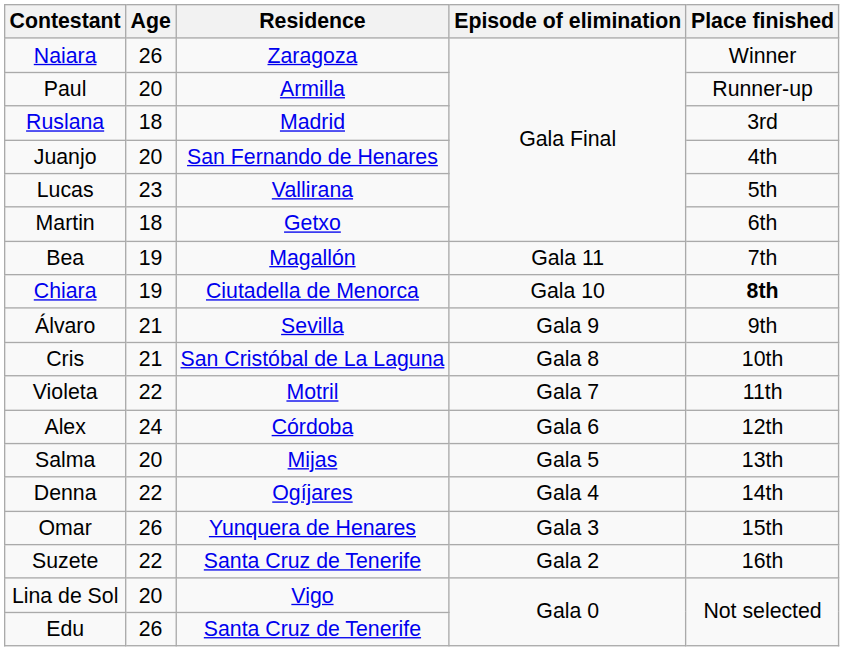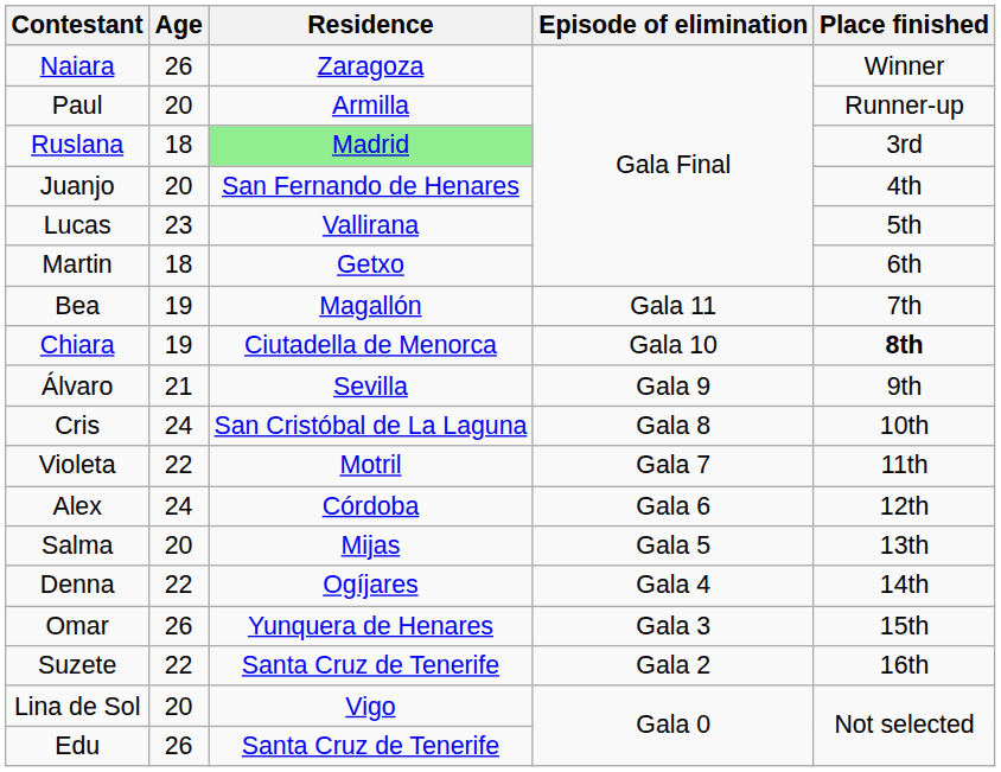 <table class="wikitable" style="text-align:center">
 <tr>
 <th>Contestant</th>
 <th>Age</th>
 <th>Residence</th>
 <th>Episode of elimination</th>
 <th>Place finished</th>
 </tr>
 <tr>
 <td><a href='#'>Naiara</a></td>
 <td>26</td>
 <td><a href='#'>Zaragoza</a></td>
 <td rowspan=6>Gala Final</td>
 <td>Winner</td>
 </tr>
 <tr>
 <td>Paul</td>
 <td>20</td>
 <td><a href='#'>Armilla</a></td>
 <td>Runner-up</td>
 </tr>
 <tr>
 <td><a href='#'>Ruslana</a></td>
 <td>18</td>
-<td><a href='#'>Madrid</a></td>
+<td style="background: lightgreen;"><a href='#'>Madrid</a></td>
 <td>3rd</td>
 </tr>
 <tr>
 <td>Juanjo</td>
 <td>20</td>
 <td><a href='#'>San Fernando de Henares</a></td>
 <td>4th</td>
 </tr>
 <tr>
 <td>Lucas</td>
 <td>23</td>
 <td><a href='#'>Vallirana</a></td>
 <td>5th</td>
 </tr>
 <tr>
 <td>Martin</td>
 <td>18</td>
 <td><a href='#'>Getxo</a></td>
 <td>6th</td>
 </tr>
 <tr>
 <td>Bea</td>
 <td>19</td>
 <td><a href='#'>Magallón</a></td>
 <td>Gala 11</td>
 <td>7th</td>
 </tr>
 <tr>
 <td><a href='#'>Chiara</a></td>
 <td>19</td>
 <td><a href='#'>Ciutadella de Menorca</a></td>
 <td>Gala 10</td>
 <td><strong>8th</strong></td>
 </tr>
 <tr>
 <td>Álvaro</td>
 <td>21</td>
 <td><a href='#'>Sevilla</a></td>
 <td>Gala 9</td>
 <td>9th</td>
 </tr>
 <tr>
 <td>Cris</td>
-<td>21</td>
+<td>24</td>
 <td><a href='#'>San Cristóbal de La Laguna</a></td>
 <td>Gala 8</td>
 <td>10th</td>
 </tr>
 <tr>
 <td>Violeta</td>
 <td>22</td>
 <td><a href='#'>Motril</a></td>
 <td>Gala 7</td>
 <td>11th</td>
 </tr>
 <tr>
 <td>Alex</td>
 <td>24</td>
 <td><a href='#'>Córdoba</a></td>
 <td>Gala 6</td>
 <td>12th</td>
 </tr>
 <tr>
 <td>Salma</td>
 <td>20</td>
 <td><a href='#'>Mijas</a></td>
 <td>Gala 5</td>
 <td>13th</td>
 </tr>
 <tr>
 <td>Denna</td>
 <td>22</td>
 <td><a href='#'>Ogíjares</a></td>
 <td>Gala 4</td>
 <td>14th</td>
 </tr>
 <tr>
 <td>Omar</td>
 <td>26</td>
 <td><a href='#'>Yunquera de Henares</a></td>
 <td>Gala 3</td>
 <td>15th</td>
 </tr>
 <tr>
 <td>Suzete</td>
 <td>22</td>
 <td><a href='#'>Santa Cruz de Tenerife</a></td>
 <td>Gala 2</td>
 <td>16th</td>
 </tr>
 <tr>
 <td>Lina de Sol</td>
 <td>20</td>
 <td><a href='#'>Vigo</a></td>
 <td rowspan=2>Gala 0</td>
 <td rowspan=2>Not selected</td>
 </tr>
 <tr>
 <td>Edu</td>
 <td>26</td>
 <td><a href='#'>Santa Cruz de Tenerife</a></td>
 </tr>
 </table>
